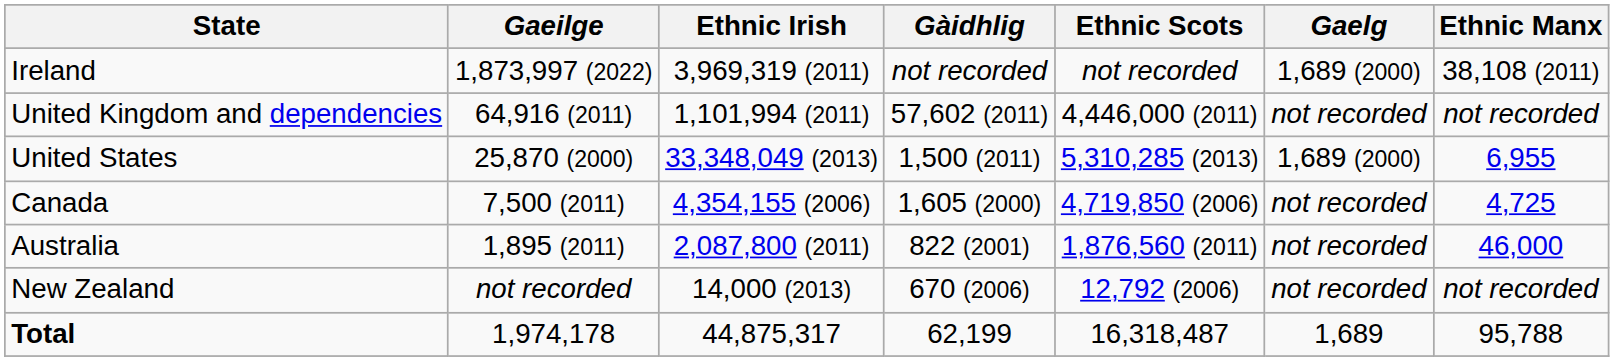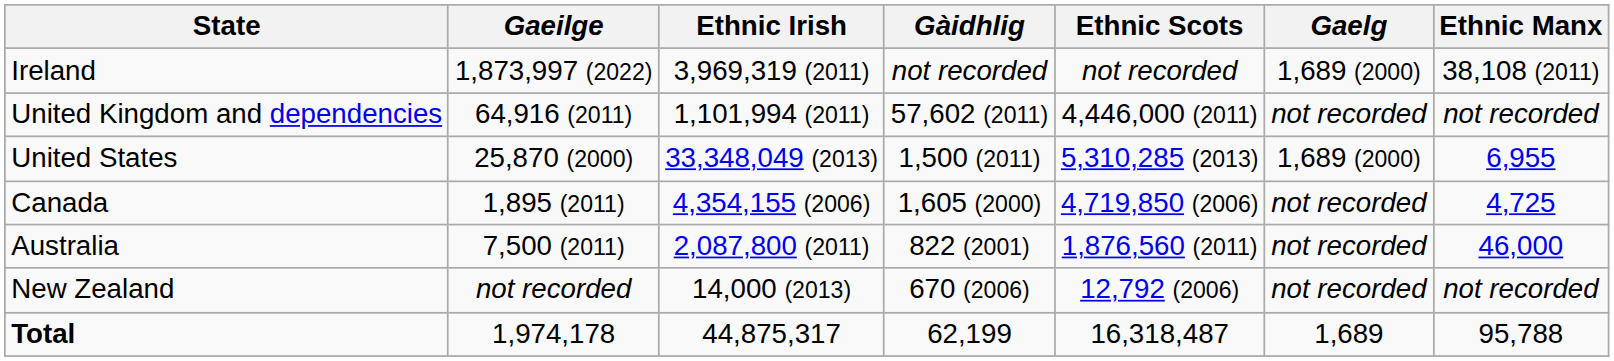 <table class="wikitable sortable" style="text-align:right">
 <tr>
 <th>State</th>
 <th><em>Gaeilge</em></th>
 <th>Ethnic Irish</th>
 <th><em>Gàidhlig</em></th>
 <th>Ethnic Scots</th>
 <th><em>Gaelg</em></th>
 <th>Ethnic Manx</th>
 </tr>
 <tr>
 <td align="left">Ireland</td>
 <td align="center">1,873,997 <small>(2022)</small></td>
 <td align="center">3,969,319 <small>(2011)</small></td>
 <td align="center"><em>not recorded</em></td>
 <td align="center"><em>not recorded</em></td>
 <td align="center">1,689 <small>(2000)</small></td>
 <td align="center">38,108 <small>(2011)</small></td>
 </tr>
 <tr>
 <td align="left">United Kingdom and <a href='#'>dependencies</a><br></td>
 <td align="center">64,916 <small>(2011)</small></td>
 <td align="center">1,101,994 <small>(2011)</small></td>
 <td align="center">57,602 <small>(2011)</small></td>
 <td align="center">4,446,000 <small>(2011)</small></td>
 <td align="center"><em>not recorded</em></td>
 <td align="center"><em>not recorded</em></td>
 </tr>
 <tr>
 <td align="left">United States</td>
 <td align="center">25,870 <small>(2000)</small></td>
 <td align="center"><a href='#'>33,348,049</a> <small>(2013)</small></td>
 <td align="center">1,500 <small>(2011)</small></td>
 <td align="center"><a href='#'>5,310,285</a> <small>(2013)</small></td>
 <td align="center">1,689 <small>(2000)</small></td>
 <td align="center"><a href='#'>6,955</a></td>
 </tr>
 <tr>
 <td align="left">Canada</td>
-<td align="center">7,500 <small>(2011)</small></td>
+<td align="center">1,895 <small>(2011)</small></td>
 <td align="center"><a href='#'>4,354,155</a> <small>(2006)</small></td>
 <td align="center">1,605 <small>(2000)</small></td>
 <td align="center"><a href='#'>4,719,850</a> <small>(2006)</small></td>
 <td align="center"><em>not recorded</em></td>
 <td align="center"><a href='#'>4,725</a></td>
 </tr>
 <tr>
 <td align="left">Australia</td>
-<td align="center">1,895 <small>(2011)</small></td>
+<td align="center">7,500 <small>(2011)</small></td>
 <td align="center"><a href='#'>2,087,800</a> <small>(2011)</small></td>
 <td align="center">822 <small>(2001)</small></td>
 <td align="center"><a href='#'>1,876,560</a> <small>(2011)</small></td>
 <td align="center"><em>not recorded</em></td>
 <td align="center"><a href='#'>46,000</a></td>
 </tr>
 <tr>
 <td align="left">New Zealand</td>
 <td align="center"><em>not recorded</em></td>
 <td align="center">14,000 <small>(2013)</small></td>
 <td align="center">670 <small>(2006)</small></td>
 <td align="center"><a href='#'>12,792</a> <small>(2006)</small></td>
 <td align="center"><em>not recorded</em></td>
 <td align="center"><em>not recorded</em></td>
 </tr>
 <tr>
 <td align="left"><strong>Total</strong></td>
 <td align="center">1,974,178</td>
 <td align="center">44,875,317</td>
 <td align="center">62,199</td>
 <td align="center">16,318,487</td>
 <td align="center">1,689</td>
 <td align="center">95,788</td>
 </tr>
 </table>
